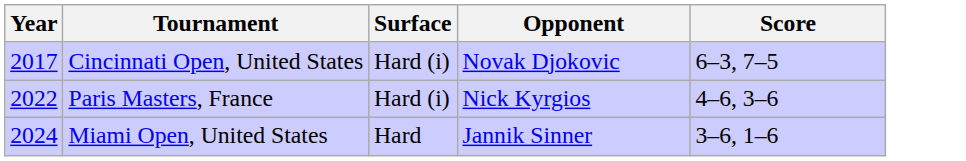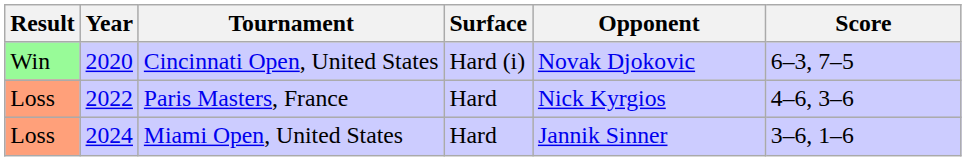 <table class="sortable wikitable">
 <tr>
+<th>Result</th>
 <th>Year</th>
 <th>Tournament</th>
 <th>Surface</th>
 <th width=150>Opponent</th>
 <th width=125 class=unsortable>Score</th>
 </tr>
 <tr bgcolor=ccccff>
-<td><a href='#'>2017</a></td>
+<td bgcolor=98fb98>Win</td>
+<td><a href='#'>2020</a></td>
 <td><a href='#'>Cincinnati Open</a>, United States</td>
 <td>Hard (i)</td>
 <td> <a href='#'>Novak Djokovic</a></td>
 <td>6–3, 7–5</td>
 </tr>
 <tr bgcolor=ccccff>
+<td bgcolor=ffa07a>Loss</td>
 <td><a href='#'>2022</a></td>
 <td><a href='#'>Paris Masters</a>, France</td>
-<td>Hard (i)</td>
+<td>Hard</td>
 <td> <a href='#'>Nick Kyrgios</a></td>
 <td>4–6, 3–6</td>
 </tr>
 <tr bgcolor=ccccff>
+<td bgcolor=ffa07a>Loss</td>
 <td><a href='#'>2024</a></td>
 <td><a href='#'>Miami Open</a>, United States</td>
 <td>Hard</td>
 <td> <a href='#'>Jannik Sinner</a></td>
 <td>3–6, 1–6</td>
 </tr>
 </table>
